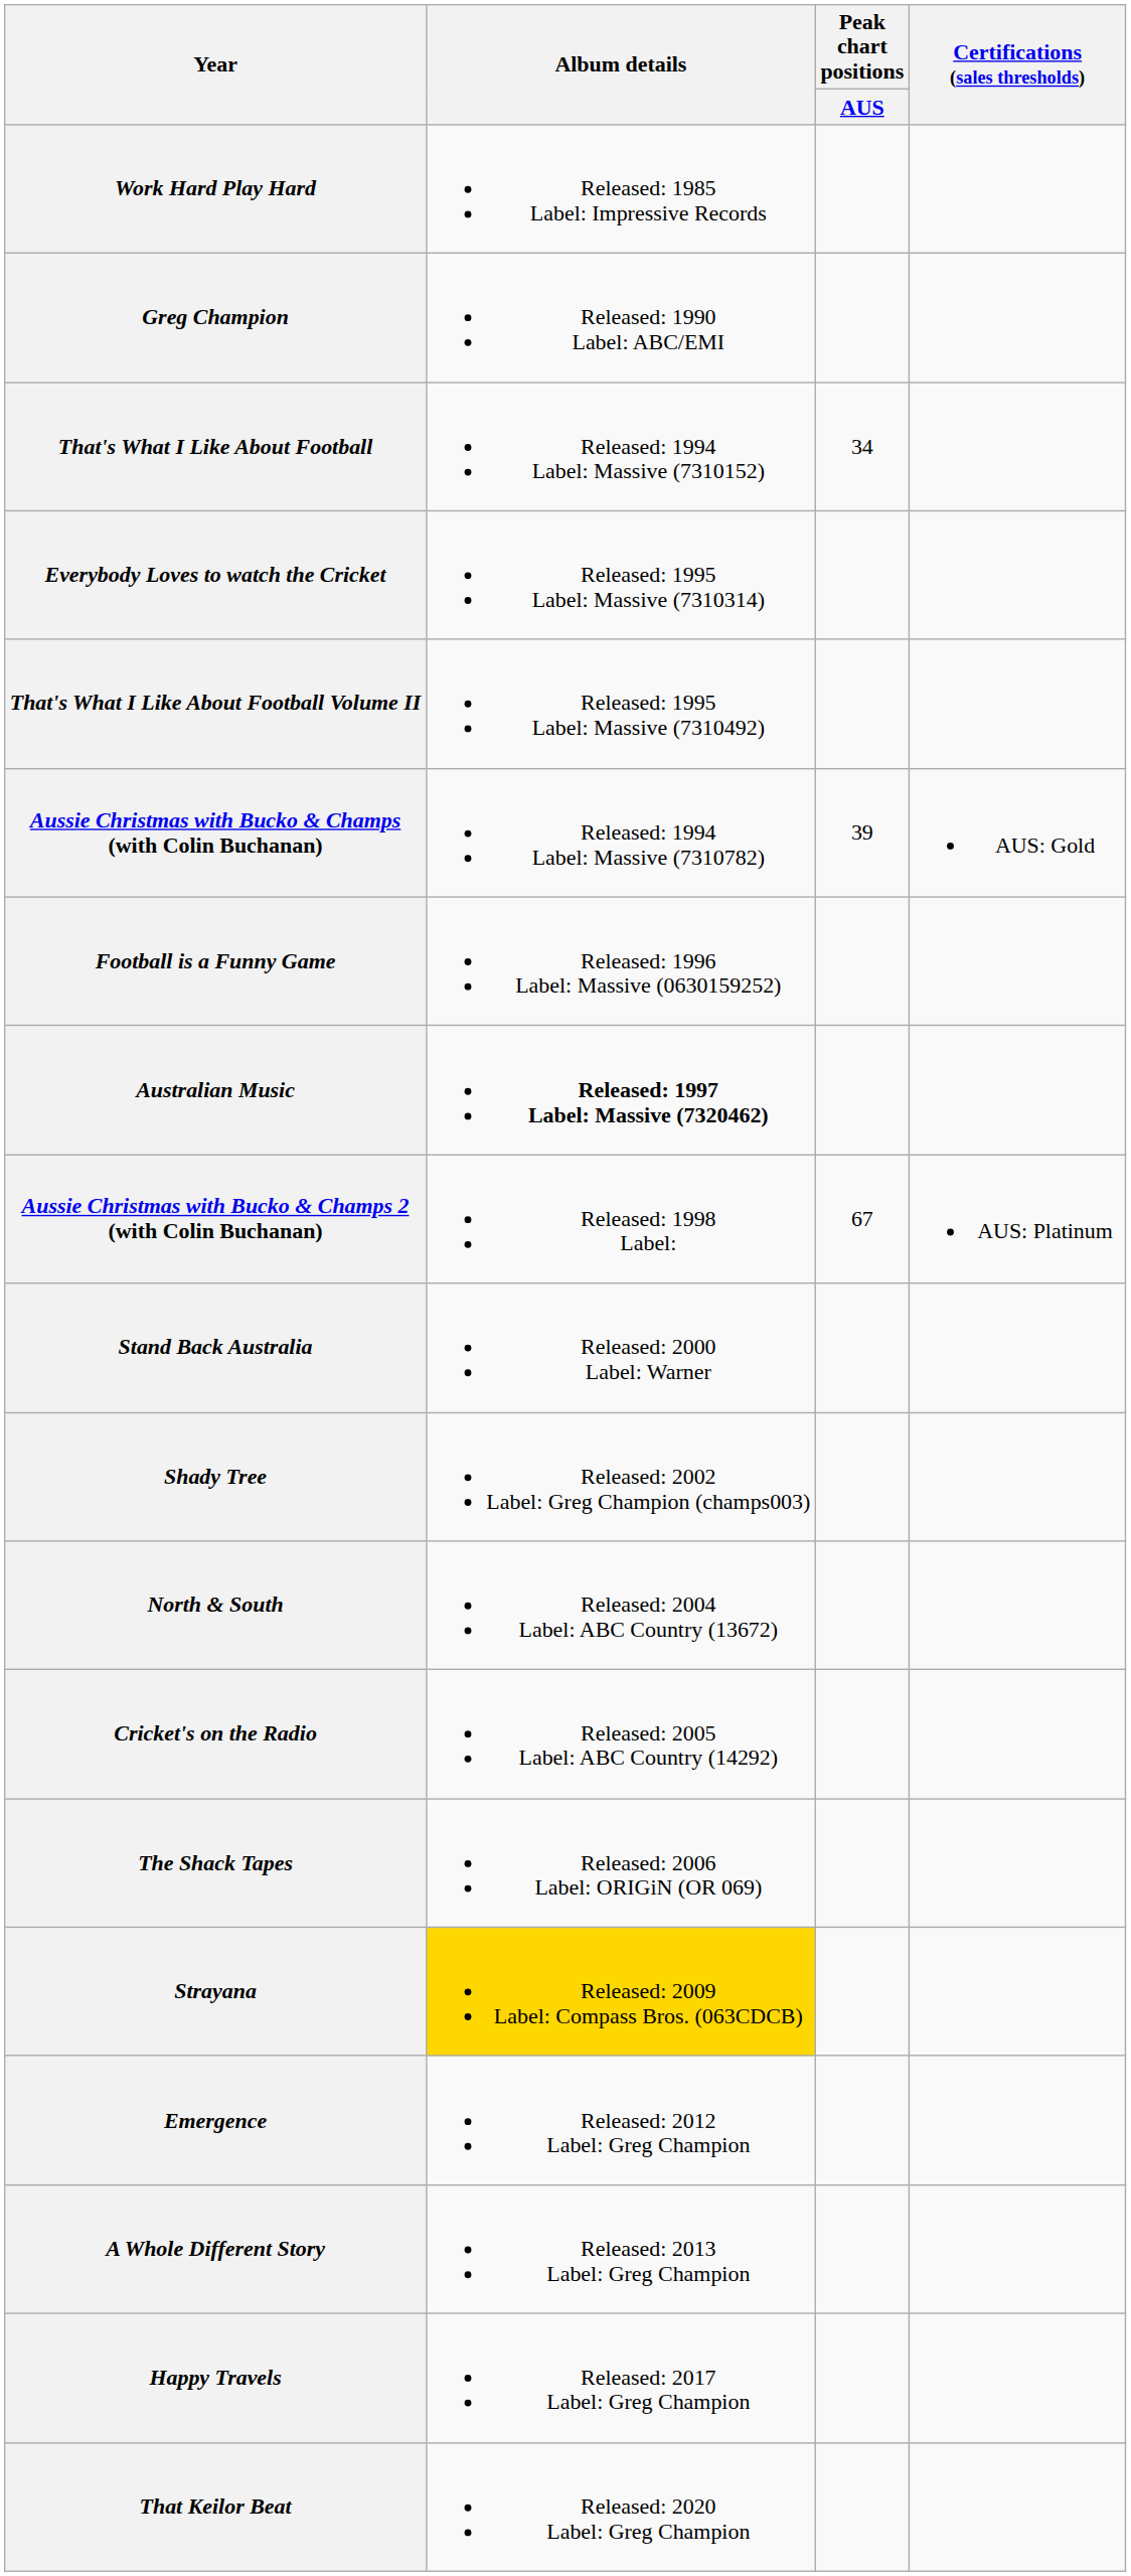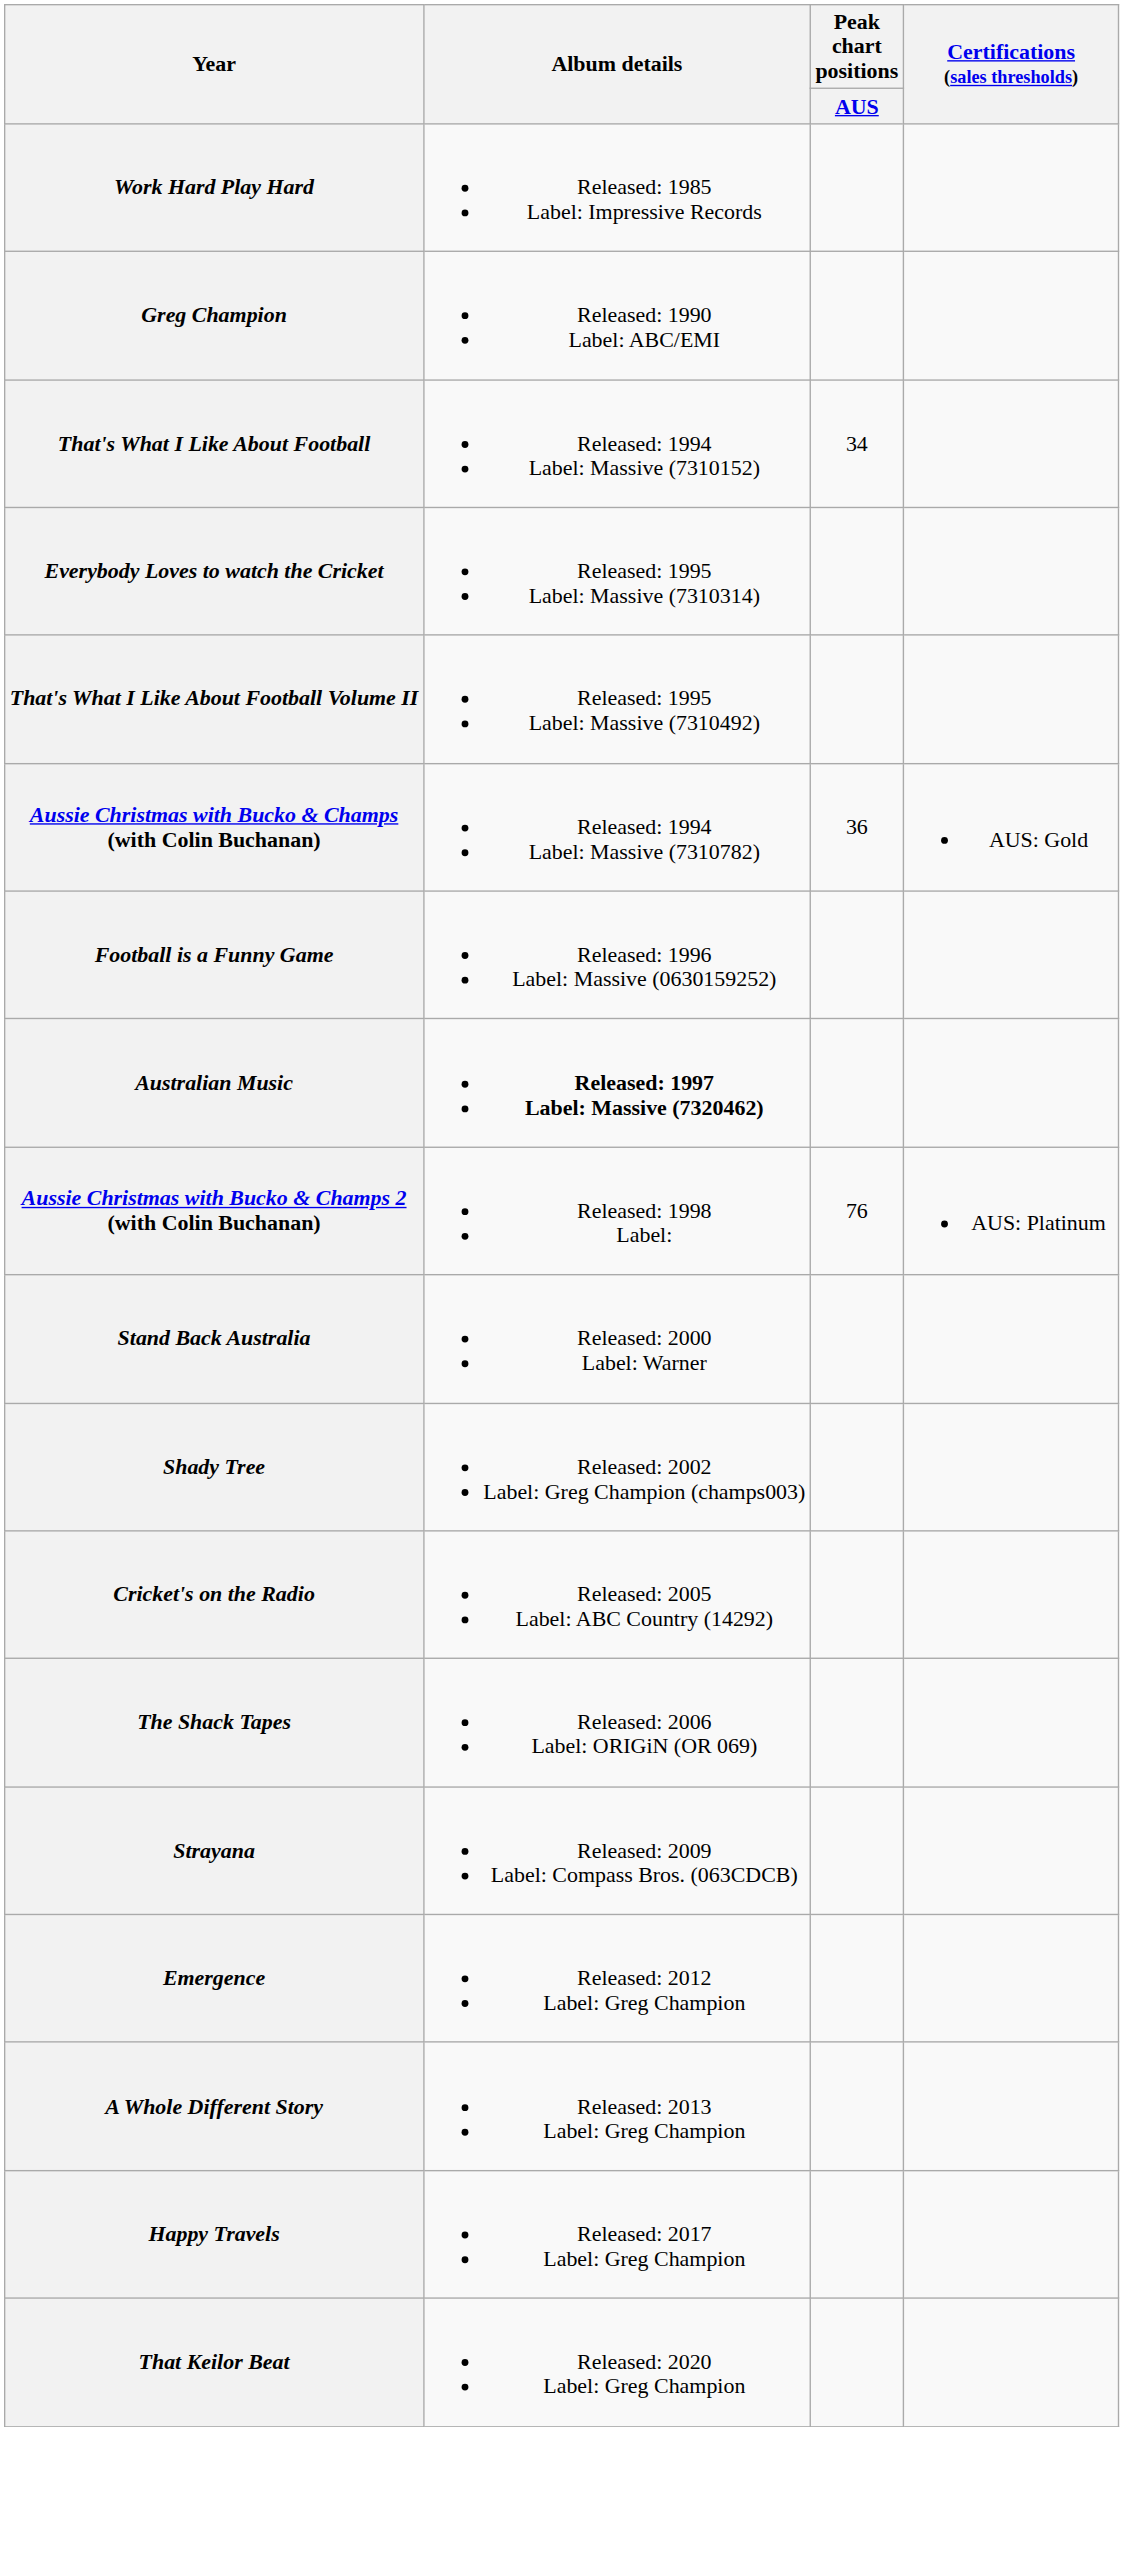 <table class="wikitable plainrowheaders" style="text-align:center;" border="1">
 <tr>
 <th rowspan="2">Year</th>
 <th rowspan="2">Album details</th>
 <th colspan="1">Peak chart positions</th>
 <th rowspan="2" width="150"><a href='#'>Certifications</a><br><small>(<a href='#'>sales thresholds</a>)</small></th>
 </tr>
 <tr>
 <th style="width:3em"><a href='#'>AUS</a><br></th>
 </tr>
 <tr>
 <th scope="row"><em>Work Hard Play Hard </em></th>
 <td><br><ul><li>Released: 1985</li><li>Label: Impressive Records</li></ul></td>
 <td></td>
 <td></td>
 </tr>
 <tr>
 <th scope="row"><em>Greg Champion</em></th>
 <td><br><ul><li>Released: 1990</li><li>Label: ABC/EMI</li></ul></td>
 <td></td>
 <td></td>
 </tr>
 <tr>
 <th scope="row"><em>That's What I Like About Football</em></th>
 <td><br><ul><li>Released: 1994</li><li>Label: Massive (7310152)</li></ul></td>
 <td>34</td>
 <td></td>
 </tr>
 <tr>
 <th scope="row"><em>Everybody Loves to watch the Cricket</em></th>
 <td><br><ul><li>Released: 1995</li><li>Label: Massive (7310314)</li></ul></td>
 <td></td>
 <td></td>
 </tr>
 <tr>
 <th scope="row"><em>That's What I Like About Football Volume II</em></th>
 <td><br><ul><li>Released: 1995</li><li>Label: Massive (7310492)</li></ul></td>
 <td></td>
 <td></td>
 </tr>
 <tr>
 <th scope="row"><em><a href='#'>Aussie Christmas with Bucko & Champs</a></em> <br> (with Colin Buchanan)</th>
 <td><br><ul><li>Released: 1994</li><li>Label: Massive (7310782)</li></ul></td>
-<td>39</td>
+<td>36</td>
 <td><br><ul><li>AUS: Gold</li></ul></td>
 </tr>
 <tr>
 <th scope="row"><em>Football is a Funny Game</em></th>
 <td><br><ul><li>Released: 1996</li><li>Label: Massive (0630159252)</li></ul></td>
 <td></td>
 <td></td>
 </tr>
 <tr>
 <th scope="row"><em>Australian Music</em></th>
 <td><strong><br><ul><li>Released: 1997</li><li>Label: Massive (7320462)</li></ul></strong></td>
 <td></td>
 <td></td>
 </tr>
 <tr>
 <th scope="row"><em><a href='#'>Aussie Christmas with Bucko & Champs 2</a></em> <br> (with Colin Buchanan)</th>
 <td><br><ul><li>Released: 1998</li><li>Label:</li></ul></td>
-<td>67</td>
+<td>76</td>
 <td><br><ul><li>AUS: Platinum</li></ul></td>
 </tr>
 <tr>
 <th scope="row"><em>Stand Back Australia</em></th>
 <td><br><ul><li>Released: 2000</li><li>Label: Warner</li></ul></td>
 <td></td>
 <td></td>
 </tr>
 <tr>
 <th scope="row"><em>Shady Tree</em></th>
 <td><br><ul><li>Released: 2002</li><li>Label: Greg Champion (champs003)</li></ul></td>
-<td></td>
-<td></td>
-</tr>
-<tr>
-<th scope="row"><em>North & South</em></th>
-<td><br><ul><li>Released: 2004</li><li>Label: ABC Country (13672)</li></ul></td>
 <td></td>
 <td></td>
 </tr>
 <tr>
 <th scope="row"><em>Cricket's on the Radio</em></th>
 <td><br><ul><li>Released: 2005</li><li>Label: ABC Country (14292)</li></ul></td>
 <td></td>
 <td></td>
 </tr>
 <tr>
 <th scope="row"><em>The Shack Tapes</em></th>
 <td><br><ul><li>Released: 2006</li><li>Label: ORIGiN (OR 069)</li></ul></td>
 <td></td>
 <td></td>
 </tr>
 <tr>
 <th scope="row"><em>Strayana</em></th>
-<td style="background: gold;"><br><ul><li>Released: 2009</li><li>Label: Compass Bros. (063CDCB)</li></ul></td>
+<td><br><ul><li>Released: 2009</li><li>Label: Compass Bros. (063CDCB)</li></ul></td>
 <td></td>
 <td></td>
 </tr>
 <tr>
 <th scope="row"><em>Emergence</em></th>
 <td><br><ul><li>Released: 2012</li><li>Label: Greg Champion</li></ul></td>
 <td></td>
 <td></td>
 </tr>
 <tr>
 <th scope="row"><em>A Whole Different Story</em></th>
 <td><br><ul><li>Released: 2013</li><li>Label: Greg Champion</li></ul></td>
 <td></td>
 <td></td>
 </tr>
 <tr>
 <th scope="row"><em>Happy Travels</em></th>
 <td><br><ul><li>Released: 2017</li><li>Label: Greg Champion</li></ul></td>
 <td></td>
 <td></td>
 </tr>
 <tr>
 <th scope="row"><em>That Keilor Beat</em></th>
 <td><br><ul><li>Released: 2020</li><li>Label: Greg Champion</li></ul></td>
 <td></td>
 <td></td>
 </tr>
 </table>
